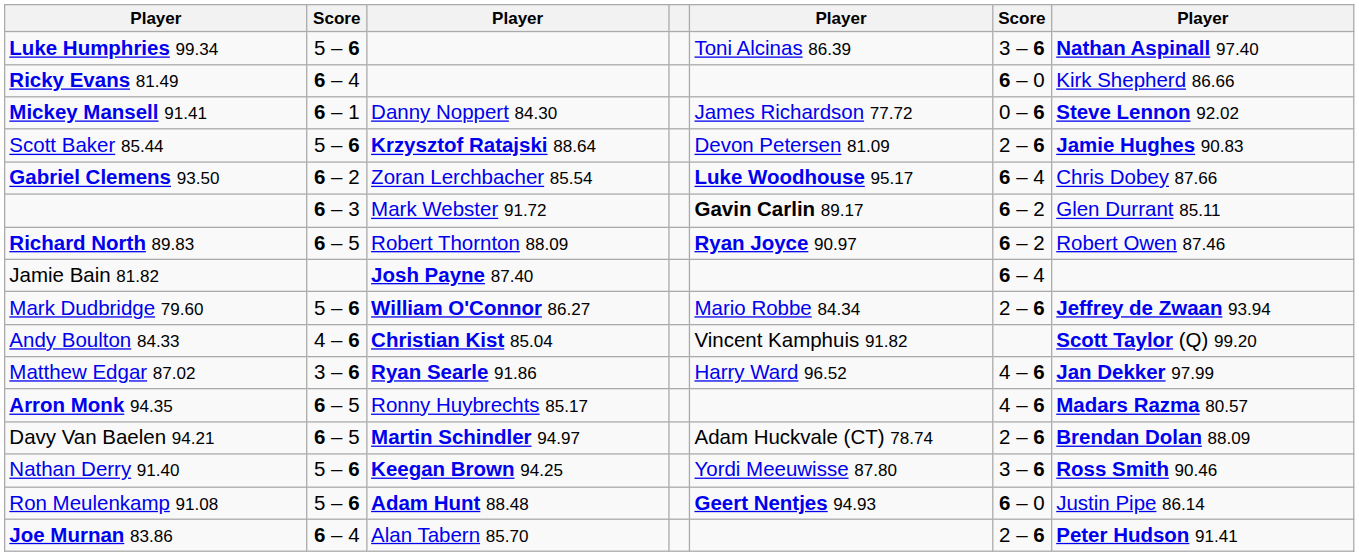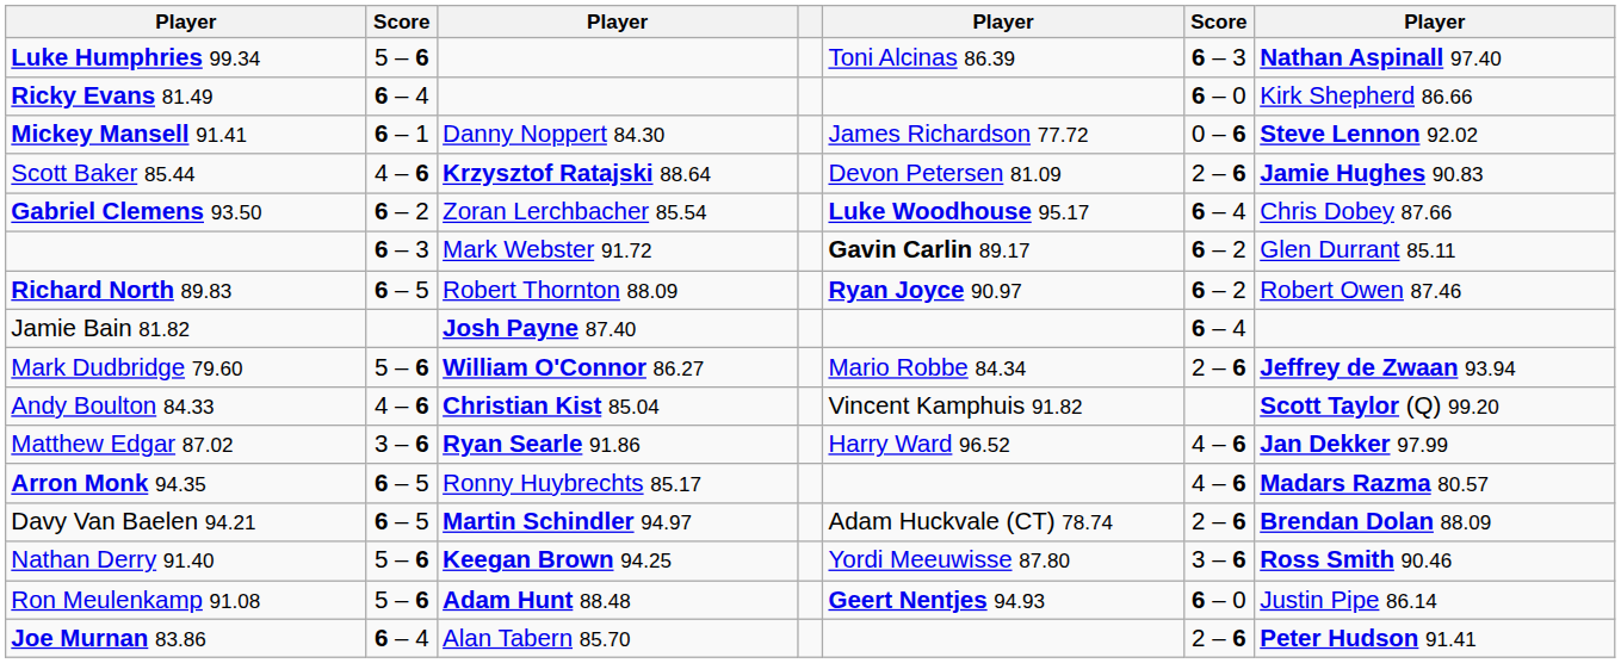 <table class="wikitable">
 <tr style="font-size:10pt;font-weight:bold">
 <th width=230>Player</th>
 <th width=40>Score</th>
 <th width=230>Player</th>
 <th width=10></th>
 <th width=230>Player</th>
 <th width=40>Score</th>
 <th width=230>Player</th>
 </tr>
 <tr>
 <td> <strong><a href='#'>Luke Humphries</a></strong> <small><span>99.34</span></small></td>
 <td align=center>5 – <strong>6</strong></td>
 <td></td>
 <td></td>
 <td> <a href='#'>Toni Alcinas</a> <small><span>86.39</span></small></td>
-<td align=center>3 – <strong>6</strong></td>
+<td align=center><strong>6</strong> – 3</td>
 <td> <strong><a href='#'>Nathan Aspinall</a></strong> <small><span>97.40</span></small></td>
 </tr>
 <tr>
 <td> <strong><a href='#'>Ricky Evans</a></strong> <small><span>81.49</span></small></td>
 <td align=center><strong>6</strong> – 4</td>
 <td></td>
 <td></td>
 <td></td>
 <td align=center><strong>6</strong> – 0</td>
 <td> <a href='#'>Kirk Shepherd</a> <small><span>86.66</span></small></td>
 </tr>
 <tr>
 <td> <strong><a href='#'>Mickey Mansell</a></strong> <small><span>91.41</span></small></td>
 <td align=center><strong>6</strong> – 1</td>
 <td> <a href='#'>Danny Noppert</a> <small><span>84.30</span></small></td>
 <td></td>
 <td> <a href='#'>James Richardson</a> <small><span>77.72</span></small></td>
 <td align=center>0 – <strong>6</strong></td>
 <td> <strong><a href='#'>Steve Lennon</a></strong> <small><span>92.02</span></small></td>
 </tr>
 <tr>
 <td> <a href='#'>Scott Baker</a> <small><span>85.44</span></small></td>
-<td align=center>5 – <strong>6</strong></td>
+<td align=center>4 – <strong>6</strong></td>
 <td> <strong><a href='#'>Krzysztof Ratajski</a></strong> <small><span>88.64</span></small></td>
 <td></td>
 <td> <a href='#'>Devon Petersen</a> <small><span>81.09</span></small></td>
 <td align=center>2 – <strong>6</strong></td>
 <td> <strong><a href='#'>Jamie Hughes</a></strong> <small><span>90.83</span></small></td>
 </tr>
 <tr>
 <td> <strong><a href='#'>Gabriel Clemens</a></strong> <small><span>93.50</span></small></td>
 <td align=center><strong>6</strong> – 2</td>
 <td> <a href='#'>Zoran Lerchbacher</a> <small><span>85.54</span></small></td>
 <td></td>
 <td> <strong><a href='#'>Luke Woodhouse</a></strong> <small><span>95.17</span></small></td>
 <td align=center><strong>6</strong> – 4</td>
 <td> <a href='#'>Chris Dobey</a> <small><span>87.66</span></small></td>
 </tr>
 <tr>
 <td></td>
 <td align=center><strong>6</strong> – 3</td>
 <td> <a href='#'>Mark Webster</a> <small><span>91.72</span></small></td>
 <td></td>
 <td><strong> Gavin Carlin</strong> <small><span>89.17</span></small></td>
 <td align=center><strong>6</strong> – 2</td>
 <td> <a href='#'>Glen Durrant</a> <small><span>85.11</span></small></td>
 </tr>
 <tr>
 <td> <strong><a href='#'>Richard North</a></strong> <small><span>89.83</span></small></td>
 <td align=center><strong>6</strong> – 5</td>
 <td> <a href='#'>Robert Thornton</a> <small><span>88.09</span></small></td>
 <td></td>
 <td> <strong><a href='#'>Ryan Joyce</a></strong> <small><span>90.97</span></small></td>
 <td align=center><strong>6</strong> – 2</td>
 <td> <a href='#'>Robert Owen</a> <small><span>87.46</span></small></td>
 </tr>
 <tr>
 <td> Jamie Bain <small><span>81.82</span></small></td>
 <td align=center></td>
 <td> <strong><a href='#'>Josh Payne</a></strong> <small><span>87.40</span></small></td>
 <td></td>
 <td></td>
 <td align=center><strong>6</strong> – 4</td>
 <td></td>
 </tr>
 <tr>
 <td> <a href='#'>Mark Dudbridge</a> <small><span>79.60</span></small></td>
 <td align=center>5 – <strong>6</strong></td>
 <td> <strong><a href='#'>William O'Connor</a></strong> <small><span>86.27</span></small></td>
 <td></td>
 <td> <a href='#'>Mario Robbe</a> <small><span>84.34</span></small></td>
 <td align=center>2 – <strong>6</strong></td>
 <td> <strong><a href='#'>Jeffrey de Zwaan</a></strong> <small><span>93.94</span></small></td>
 </tr>
 <tr>
 <td> <a href='#'>Andy Boulton</a> <small><span>84.33</span></small></td>
 <td align=center>4 – <strong>6</strong></td>
 <td> <strong><a href='#'>Christian Kist</a></strong> <small><span>85.04</span></small></td>
 <td></td>
 <td> Vincent Kamphuis <small><span>91.82</span></small></td>
 <td align=center></td>
 <td> <strong><a href='#'>Scott Taylor</a></strong> (Q) <small><span>99.20</span></small></td>
 </tr>
 <tr>
 <td> <a href='#'>Matthew Edgar</a> <small><span>87.02</span></small></td>
 <td align=center>3 – <strong>6</strong></td>
 <td> <strong><a href='#'>Ryan Searle</a></strong> <small><span>91.86</span></small></td>
 <td></td>
 <td> <a href='#'>Harry Ward</a> <small><span>96.52</span></small></td>
 <td align=center>4 – <strong>6</strong></td>
 <td> <strong><a href='#'>Jan Dekker</a></strong> <small><span>97.99</span></small></td>
 </tr>
 <tr>
 <td> <strong><a href='#'>Arron Monk</a></strong> <small><span>94.35</span></small></td>
 <td align=center><strong>6</strong> – 5</td>
 <td> <a href='#'>Ronny Huybrechts</a> <small><span>85.17</span></small></td>
 <td></td>
 <td></td>
 <td align=center>4 – <strong>6</strong></td>
 <td> <strong><a href='#'>Madars Razma</a></strong> <small><span>80.57</span></small></td>
 </tr>
 <tr>
 <td> Davy Van Baelen <small><span>94.21</span></small></td>
 <td align=center><strong>6</strong> – 5</td>
 <td> <strong><a href='#'>Martin Schindler</a></strong> <small><span>94.97</span></small></td>
 <td></td>
 <td> Adam Huckvale (CT) <small><span>78.74</span></small></td>
 <td align=center>2 – <strong>6</strong></td>
 <td> <strong><a href='#'>Brendan Dolan</a></strong> <small><span>88.09</span></small></td>
 </tr>
 <tr>
 <td> <a href='#'>Nathan Derry</a> <small><span>91.40</span></small></td>
 <td align=center>5 – <strong>6</strong></td>
 <td> <strong><a href='#'>Keegan Brown</a></strong> <small><span>94.25</span></small></td>
 <td></td>
 <td> <a href='#'>Yordi Meeuwisse</a> <small><span>87.80</span></small></td>
 <td align=center>3 – <strong>6</strong></td>
 <td> <strong><a href='#'>Ross Smith</a></strong> <small><span>90.46</span></small></td>
 </tr>
 <tr>
 <td> <a href='#'>Ron Meulenkamp</a> <small><span>91.08</span></small></td>
 <td align=center>5 – <strong>6</strong></td>
 <td> <strong><a href='#'>Adam Hunt</a></strong> <small><span>88.48</span></small></td>
 <td></td>
 <td> <strong><a href='#'>Geert Nentjes</a></strong> <small><span>94.93</span></small></td>
 <td align=center><strong>6</strong> – 0</td>
 <td> <a href='#'>Justin Pipe</a> <small><span>86.14</span></small></td>
 </tr>
 <tr>
 <td> <strong><a href='#'>Joe Murnan</a></strong> <small><span>83.86</span></small></td>
 <td align=center><strong>6</strong> – 4</td>
 <td> <a href='#'>Alan Tabern</a> <small><span>85.70</span></small></td>
 <td></td>
 <td></td>
 <td align=center>2 – <strong>6</strong></td>
 <td> <strong><a href='#'>Peter Hudson</a></strong> <small><span>91.41</span></small></td>
 </tr>
 </table>
